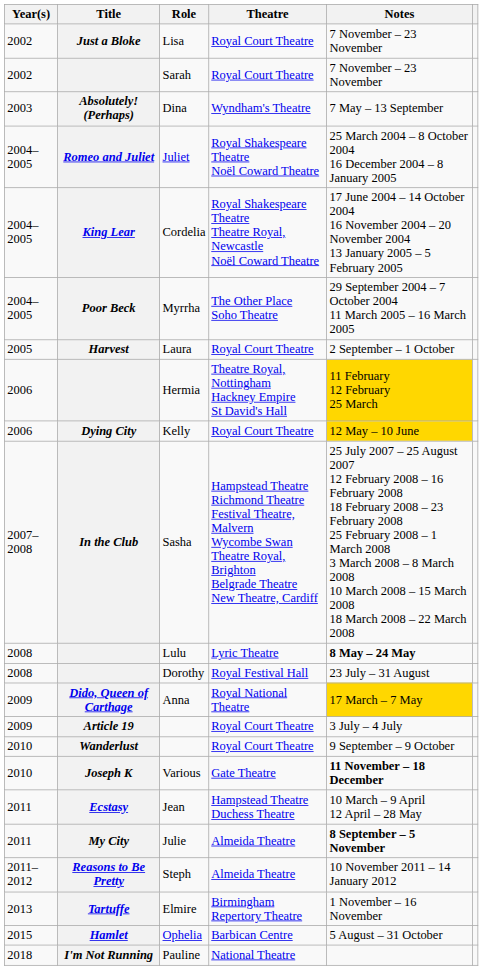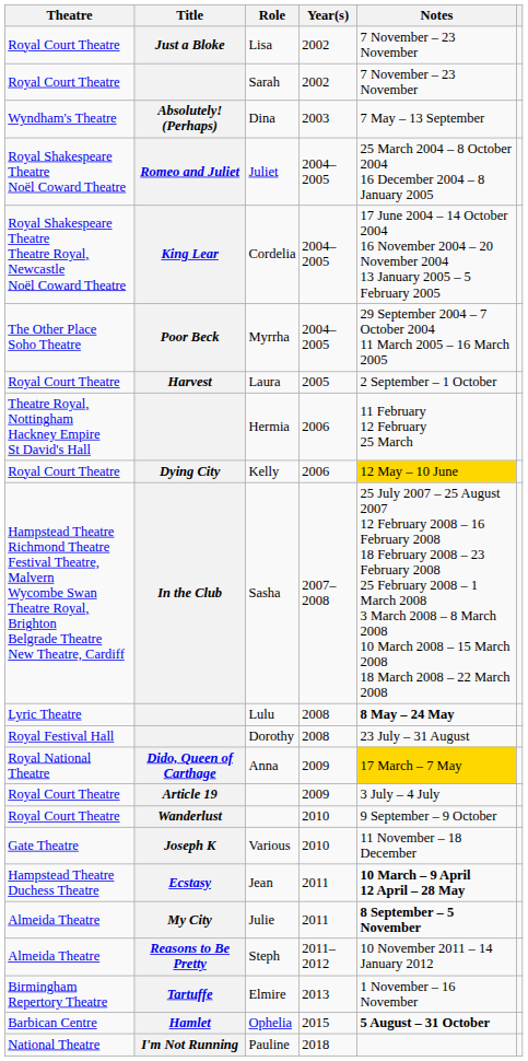 <table class="wikitable plainrowheaders sortable">
 <tr>
-<th scope="col">Year(s)</th>
+<th scope="col">Theatre</th>
 <th scope="col">Title</th>
 <th scope="col">Role</th>
-<th scope="col">Theatre</th>
+<th scope="col">Year(s)</th>
 <th scope=col class="unsortable">Notes</th>
 <th scope=col class="unsortable"></th>
 </tr>
 <tr>
-<td>2002</td>
+<td><a href='#'>Royal Court Theatre</a></td>
 <th scope=row><em>Just a Bloke</em></th>
 <td>Lisa</td>
-<td><a href='#'>Royal Court Theatre</a></td>
+<td>2002</td>
 <td>7 November – 23 November</td>
 <td style="text-align:center;"></td>
 </tr>
 <tr>
-<td>2002</td>
+<td><a href='#'>Royal Court Theatre</a></td>
 <th scope=row><em></em></th>
 <td>Sarah</td>
-<td><a href='#'>Royal Court Theatre</a></td>
+<td>2002</td>
 <td>7 November – 23 November</td>
 <td style="text-align:center;"></td>
 </tr>
 <tr>
-<td>2003</td>
+<td><a href='#'>Wyndham's Theatre</a></td>
 <th scope=row><em>Absolutely! (Perhaps)</em></th>
 <td>Dina</td>
-<td><a href='#'>Wyndham's Theatre</a></td>
+<td>2003</td>
 <td>7 May – 13 September</td>
 <td style="text-align:center;"></td>
 </tr>
 <tr>
-<td>2004–2005</td>
+<td><a href='#'>Royal Shakespeare Theatre</a><br><a href='#'>Noël Coward Theatre</a></td>
 <th scope=row><em><a href='#'>Romeo and Juliet</a></em></th>
 <td><a href='#'>Juliet</a></td>
-<td><a href='#'>Royal Shakespeare Theatre</a><br><a href='#'>Noël Coward Theatre</a></td>
+<td>2004–2005</td>
 <td>25 March 2004 – 8 October 2004<br>16 December 2004 – 8 January 2005</td>
 <td style="text-align:center;"></td>
 </tr>
 <tr>
-<td>2004–2005</td>
+<td><a href='#'>Royal Shakespeare Theatre</a><br><a href='#'>Theatre Royal, Newcastle</a><br><a href='#'>Noël Coward Theatre</a></td>
 <th scope=row><em><a href='#'>King Lear</a></em></th>
 <td>Cordelia</td>
-<td><a href='#'>Royal Shakespeare Theatre</a><br><a href='#'>Theatre Royal, Newcastle</a><br><a href='#'>Noël Coward Theatre</a></td>
+<td>2004–2005</td>
 <td>17 June 2004 – 14 October 2004<br>16 November 2004 – 20 November 2004<br>13 January 2005 – 5 February 2005</td>
 <td style="text-align:center;"></td>
 </tr>
 <tr>
-<td>2004–2005</td>
+<td><a href='#'>The Other Place</a><br><a href='#'>Soho Theatre</a></td>
 <th scope=row><em>Poor Beck</em></th>
 <td>Myrrha</td>
-<td><a href='#'>The Other Place</a><br><a href='#'>Soho Theatre</a></td>
+<td>2004–2005</td>
 <td>29 September 2004 – 7 October 2004<br>11 March 2005 – 16 March 2005</td>
 <td style="text-align:center;"></td>
 </tr>
 <tr>
-<td>2005</td>
+<td><a href='#'>Royal Court Theatre</a></td>
 <th scope=row><em>Harvest</em></th>
 <td>Laura</td>
-<td><a href='#'>Royal Court Theatre</a></td>
+<td>2005</td>
 <td>2 September – 1 October</td>
 <td style="text-align:center;"></td>
 </tr>
 <tr>
-<td>2006</td>
+<td><a href='#'>Theatre Royal, Nottingham</a><br><a href='#'>Hackney Empire</a><br><a href='#'>St David's Hall</a></td>
 <th scope=row><em></em></th>
 <td>Hermia</td>
-<td><a href='#'>Theatre Royal, Nottingham</a><br><a href='#'>Hackney Empire</a><br><a href='#'>St David's Hall</a></td>
-<td style="background: gold;">11 February<br>12 February<br>25 March</td>
+<td>2006</td>
+<td>11 February<br>12 February<br>25 March</td>
 <td style="text-align:center;"></td>
 </tr>
 <tr>
-<td>2006</td>
+<td><a href='#'>Royal Court Theatre</a></td>
 <th scope=row><em>Dying City</em></th>
 <td>Kelly</td>
-<td><a href='#'>Royal Court Theatre</a></td>
+<td>2006</td>
 <td style="background: gold;">12 May – 10 June</td>
 <td style="text-align:center;"></td>
 </tr>
 <tr>
-<td>2007–2008</td>
+<td><a href='#'>Hampstead Theatre</a><br><a href='#'>Richmond Theatre</a><br><a href='#'>Festival Theatre, Malvern</a><br><a href='#'>Wycombe Swan</a><br><a href='#'>Theatre Royal, Brighton</a><br><a href='#'>Belgrade Theatre</a><br><a href='#'>New Theatre, Cardiff</a></td>
 <th scope=row><em>In the Club</em></th>
 <td>Sasha</td>
-<td><a href='#'>Hampstead Theatre</a><br><a href='#'>Richmond Theatre</a><br><a href='#'>Festival Theatre, Malvern</a><br><a href='#'>Wycombe Swan</a><br><a href='#'>Theatre Royal, Brighton</a><br><a href='#'>Belgrade Theatre</a><br><a href='#'>New Theatre, Cardiff</a></td>
+<td>2007–2008</td>
 <td>25 July 2007 – 25 August 2007<br>12 February 2008 – 16 February 2008<br>18 February 2008 – 23 February 2008<br>25 February 2008 – 1 March 2008<br>3 March 2008 – 8 March 2008<br>10 March 2008 – 15 March 2008<br>18 March 2008 – 22 March 2008</td>
 <td style="text-align:center;"></td>
 </tr>
 <tr>
-<td>2008</td>
+<td><a href='#'>Lyric Theatre</a></td>
 <th scope=row><em></em></th>
 <td>Lulu</td>
-<td><a href='#'>Lyric Theatre</a></td>
+<td>2008</td>
 <td><strong>8 May – 24 May</strong></td>
 <td style="text-align:center;"></td>
 </tr>
 <tr>
-<td>2008</td>
+<td><a href='#'>Royal Festival Hall</a></td>
 <th scope=row><em></em></th>
 <td>Dorothy</td>
-<td><a href='#'>Royal Festival Hall</a></td>
+<td>2008</td>
 <td>23 July – 31 August</td>
 <td style="text-align:center;"></td>
 </tr>
 <tr>
-<td>2009</td>
+<td><a href='#'>Royal National Theatre</a></td>
 <th scope=row><em><a href='#'>Dido, Queen of Carthage</a></em></th>
 <td>Anna</td>
-<td><a href='#'>Royal National Theatre</a></td>
+<td>2009</td>
 <td style="background: gold;">17 March – 7 May</td>
 <td style="text-align:center;"></td>
 </tr>
 <tr>
-<td>2009</td>
+<td><a href='#'>Royal Court Theatre</a></td>
 <th scope=row><em>Article 19</em></th>
 <td></td>
-<td><a href='#'>Royal Court Theatre</a></td>
+<td>2009</td>
 <td>3 July – 4 July</td>
 <td style="text-align:center;"></td>
 </tr>
 <tr>
-<td>2010</td>
+<td><a href='#'>Royal Court Theatre</a></td>
 <th scope=row><em>Wanderlust</em></th>
 <td></td>
-<td><a href='#'>Royal Court Theatre</a></td>
+<td>2010</td>
 <td>9 September – 9 October</td>
 <td style="text-align:center;"></td>
 </tr>
 <tr>
-<td>2010</td>
+<td><a href='#'>Gate Theatre</a></td>
 <th scope=row><em>Joseph K</em></th>
 <td>Various</td>
-<td><a href='#'>Gate Theatre</a></td>
-<td><strong>11 November – 18 December</strong></td>
+<td>2010</td>
+<td>11 November – 18 December</td>
 <td style="text-align:center;"></td>
 </tr>
 <tr>
-<td>2011</td>
+<td><a href='#'>Hampstead Theatre</a><br><a href='#'>Duchess Theatre</a></td>
 <th scope=row><em><a href='#'>Ecstasy</a></em></th>
 <td>Jean</td>
-<td><a href='#'>Hampstead Theatre</a><br><a href='#'>Duchess Theatre</a></td>
-<td>10 March – 9 April<br>12 April – 28 May</td>
+<td>2011</td>
+<td><strong>10 March – 9 April<br>12 April – 28 May</strong></td>
 <td style="text-align:center;"></td>
 </tr>
 <tr>
-<td>2011</td>
+<td><a href='#'>Almeida Theatre</a></td>
 <th scope=row><em>My City</em></th>
 <td>Julie</td>
-<td><a href='#'>Almeida Theatre</a></td>
+<td>2011</td>
 <td><strong>8 September – 5 November</strong></td>
 <td style="text-align:center;"></td>
 </tr>
 <tr>
-<td>2011–2012</td>
+<td><a href='#'>Almeida Theatre</a></td>
 <th scope=row><em><a href='#'>Reasons to Be Pretty</a></em></th>
 <td>Steph</td>
-<td><a href='#'>Almeida Theatre</a></td>
+<td>2011–2012</td>
 <td>10 November 2011 – 14 January 2012</td>
 <td style="text-align:center;"></td>
 </tr>
 <tr>
-<td>2013</td>
+<td><a href='#'>Birmingham Repertory Theatre</a></td>
 <th scope=row><em><a href='#'>Tartuffe</a></em></th>
 <td>Elmire</td>
-<td><a href='#'>Birmingham Repertory Theatre</a></td>
+<td>2013</td>
 <td>1 November – 16 November</td>
 <td style="text-align:center;"></td>
 </tr>
 <tr>
-<td>2015</td>
+<td><a href='#'>Barbican Centre</a></td>
 <th scope=row><em><a href='#'>Hamlet</a></em></th>
 <td><a href='#'>Ophelia</a></td>
-<td><a href='#'>Barbican Centre</a></td>
-<td>5 August – 31 October</td>
+<td>2015</td>
+<td><strong>5 August – 31 October</strong></td>
 <td style="text-align:center;"></td>
 </tr>
 <tr>
-<td>2018</td>
+<td><a href='#'>National Theatre</a></td>
 <th scope=row><em>I'm Not Running</em></th>
 <td>Pauline</td>
-<td><a href='#'>National Theatre</a></td>
+<td>2018</td>
 <td></td>
 <td style="text-align:center;"></td>
 </tr>
 </table>
